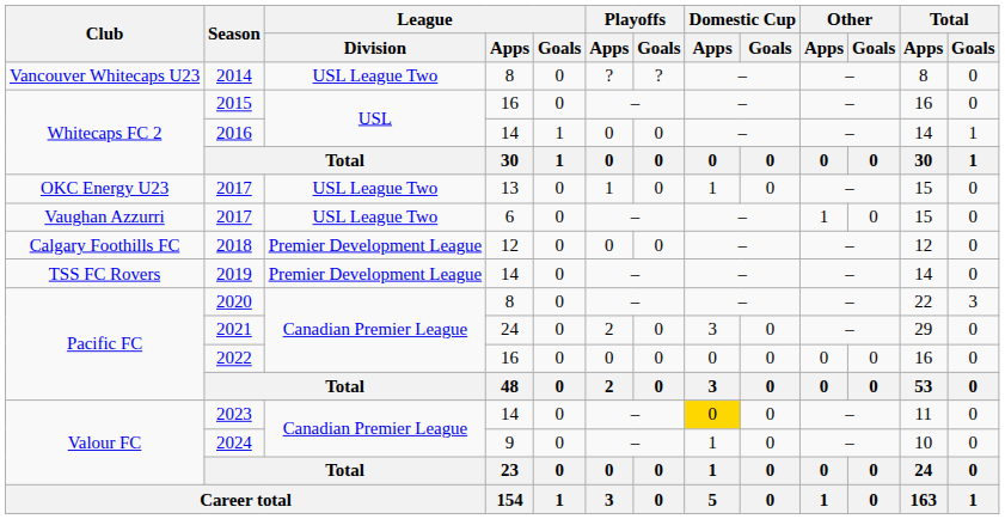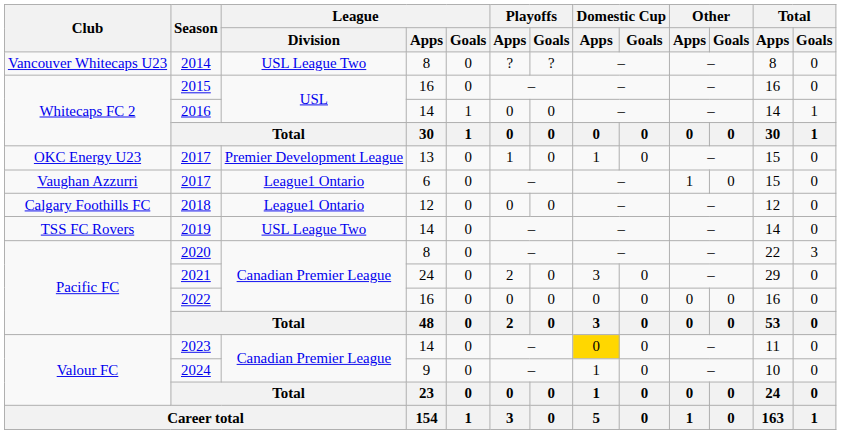 <table class="wikitable" style="text-align: center">
 <tr>
 <th rowspan="2">Club</th>
 <th rowspan="2">Season</th>
 <th colspan="3">League</th>
 <th colspan="2">Playoffs</th>
 <th colspan="2">Domestic Cup</th>
 <th colspan="2">Other</th>
 <th colspan="2">Total</th>
 </tr>
 <tr>
 <th>Division</th>
 <th>Apps</th>
 <th>Goals</th>
 <th>Apps</th>
 <th>Goals</th>
 <th>Apps</th>
 <th>Goals</th>
 <th>Apps</th>
 <th>Goals</th>
 <th>Apps</th>
 <th>Goals</th>
 </tr>
 <tr>
 <td><a href='#'>Vancouver Whitecaps U23</a></td>
 <td><a href='#'>2014</a></td>
 <td><a href='#'>USL League Two</a></td>
 <td>8</td>
 <td>0</td>
 <td>?</td>
 <td>?</td>
 <td colspan="2">–</td>
 <td colspan="2">–</td>
 <td>8</td>
 <td>0</td>
 </tr>
 <tr>
 <td rowspan=3><a href='#'>Whitecaps FC 2</a></td>
 <td><a href='#'>2015</a></td>
 <td rowspan=2><a href='#'>USL</a></td>
 <td>16</td>
 <td>0</td>
 <td colspan="2">–</td>
 <td colspan="2">–</td>
 <td colspan="2">–</td>
 <td>16</td>
 <td>0</td>
 </tr>
 <tr>
 <td><a href='#'>2016</a></td>
 <td>14</td>
 <td>1</td>
 <td>0</td>
 <td>0</td>
 <td colspan="2">–</td>
 <td colspan="2">–</td>
 <td>14</td>
 <td>1</td>
 </tr>
 <tr>
 <th colspan="2">Total</th>
 <th>30</th>
 <th>1</th>
 <th>0</th>
 <th>0</th>
 <th>0</th>
 <th>0</th>
 <th>0</th>
 <th>0</th>
 <th>30</th>
 <th>1</th>
 </tr>
 <tr>
 <td><a href='#'>OKC Energy U23</a></td>
 <td><a href='#'>2017</a></td>
-<td><a href='#'>USL League Two</a></td>
+<td><a href='#'>Premier Development League</a></td>
 <td>13</td>
 <td>0</td>
 <td>1</td>
 <td>0</td>
 <td>1</td>
 <td>0</td>
 <td colspan="2">–</td>
 <td>15</td>
 <td>0</td>
 </tr>
 <tr>
 <td><a href='#'>Vaughan Azzurri</a></td>
 <td><a href='#'>2017</a></td>
-<td><a href='#'>USL League Two</a></td>
+<td><a href='#'>League1 Ontario</a></td>
 <td>6</td>
 <td>0</td>
 <td colspan="2">–</td>
 <td colspan="2">–</td>
 <td>1</td>
 <td>0</td>
 <td>15</td>
 <td>0</td>
 </tr>
 <tr>
 <td><a href='#'>Calgary Foothills FC</a></td>
 <td><a href='#'>2018</a></td>
-<td><a href='#'>Premier Development League</a></td>
+<td><a href='#'>League1 Ontario</a></td>
 <td>12</td>
 <td>0</td>
 <td>0</td>
 <td>0</td>
 <td colspan="2">–</td>
 <td colspan="2">–</td>
 <td>12</td>
 <td>0</td>
 </tr>
 <tr>
 <td><a href='#'>TSS FC Rovers</a></td>
 <td><a href='#'>2019</a></td>
-<td><a href='#'>Premier Development League</a></td>
+<td><a href='#'>USL League Two</a></td>
 <td>14</td>
 <td>0</td>
 <td colspan="2">–</td>
 <td colspan="2">–</td>
 <td colspan="2">–</td>
 <td>14</td>
 <td>0</td>
 </tr>
 <tr>
 <td rowspan=4><a href='#'>Pacific FC</a></td>
 <td><a href='#'>2020</a></td>
 <td rowspan=3><a href='#'>Canadian Premier League</a></td>
 <td>8</td>
 <td>0</td>
 <td colspan="2">–</td>
 <td colspan="2">–</td>
 <td colspan="2">–</td>
 <td>22</td>
 <td>3</td>
 </tr>
 <tr>
 <td><a href='#'>2021</a></td>
 <td>24</td>
 <td>0</td>
 <td>2</td>
 <td>0</td>
 <td>3</td>
 <td>0</td>
 <td colspan="2">–</td>
 <td>29</td>
 <td>0</td>
 </tr>
 <tr>
 <td><a href='#'>2022</a></td>
 <td>16</td>
 <td>0</td>
 <td>0</td>
 <td>0</td>
 <td>0</td>
 <td>0</td>
 <td>0</td>
 <td>0</td>
 <td>16</td>
 <td>0</td>
 </tr>
 <tr>
 <th colspan="2">Total</th>
 <th>48</th>
 <th>0</th>
 <th>2</th>
 <th>0</th>
 <th>3</th>
 <th>0</th>
 <th>0</th>
 <th>0</th>
 <th>53</th>
 <th>0</th>
 </tr>
 <tr>
 <td rowspan=3><a href='#'>Valour FC</a></td>
 <td><a href='#'>2023</a></td>
 <td rowspan=2><a href='#'>Canadian Premier League</a></td>
 <td>14</td>
 <td>0</td>
 <td colspan="2">–</td>
 <td style="background: gold;">0</td>
 <td>0</td>
 <td colspan="2">–</td>
 <td>11</td>
 <td>0</td>
 </tr>
 <tr>
 <td><a href='#'>2024</a></td>
 <td>9</td>
 <td>0</td>
 <td colspan="2">–</td>
 <td>1</td>
 <td>0</td>
 <td colspan="2">–</td>
 <td>10</td>
 <td>0</td>
 </tr>
 <tr>
 <th colspan="2">Total</th>
 <th>23</th>
 <th>0</th>
 <th>0</th>
 <th>0</th>
 <th>1</th>
 <th>0</th>
 <th>0</th>
 <th>0</th>
 <th>24</th>
 <th>0</th>
 </tr>
 <tr>
 <th colspan="3"><strong>Career total</strong></th>
 <th>154</th>
 <th>1</th>
 <th>3</th>
 <th>0</th>
 <th>5</th>
 <th>0</th>
 <th>1</th>
 <th>0</th>
 <th>163</th>
 <th>1</th>
 </tr>
 </table>
